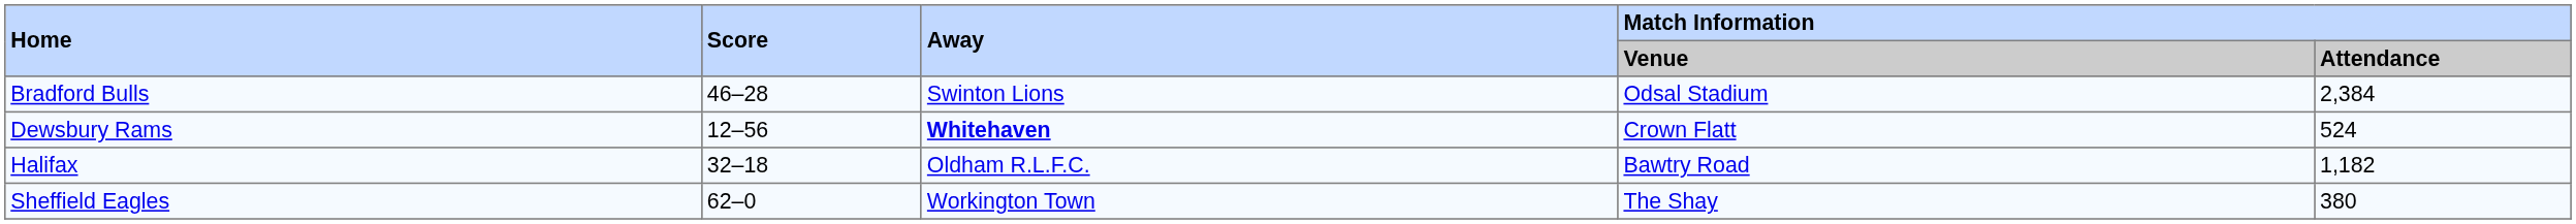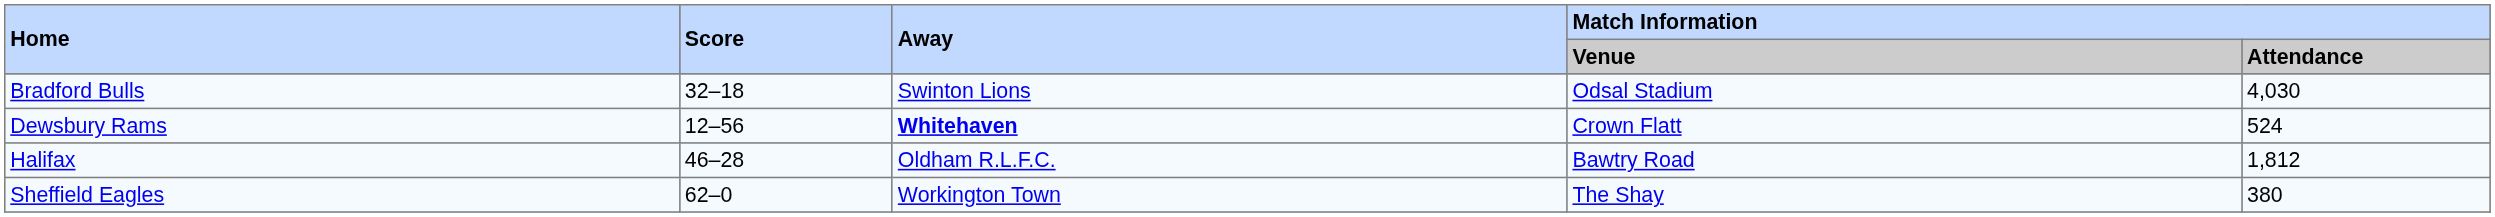 <table border=1 style="border-collapse:collapse; font-size:85%; text-align:left;" cellpadding=3 cellspacing=0 width=100%>
 <tr bgcolor=#C1D8FF>
 <th rowspan=2 width=19%>Home</th>
 <th rowspan=2 width=6%>Score</th>
 <th rowspan=2 width=19%>Away</th>
 <th colspan=6>Match Information</th>
 </tr>
 <tr bgcolor=#CCCCCC>
 <th width=19%>Venue</th>
 <th width=7%>Attendance</th>
 </tr>
 <tr bgcolor=#F5FAFF>
 <td align=left> <a href='#'>Bradford Bulls</a></td>
-<td>46–28</td>
+<td>32–18</td>
 <td align=left> <a href='#'>Swinton Lions</a></td>
 <td><a href='#'>Odsal Stadium</a></td>
-<td>2,384</td>
+<td>4,030</td>
 </tr>
 <tr bgcolor=#F5FAFF>
 <td align=left> <a href='#'>Dewsbury Rams</a></td>
 <td>12–56</td>
 <td align=left><strong> <a href='#'>Whitehaven</a></strong></td>
 <td><a href='#'>Crown Flatt</a></td>
 <td>524</td>
 </tr>
 <tr bgcolor=#F5FAFF>
 <td align=left> <a href='#'>Halifax</a></td>
-<td>32–18</td>
+<td>46–28</td>
 <td align=left> <a href='#'>Oldham R.L.F.C.</a></td>
 <td><a href='#'>Bawtry Road</a></td>
-<td>1,182</td>
+<td>1,812</td>
 </tr>
 <tr bgcolor=#F5FAFF>
 <td align=left> <a href='#'>Sheffield Eagles</a></td>
 <td>62–0</td>
 <td align=left> <a href='#'>Workington Town</a></td>
 <td><a href='#'>The Shay</a></td>
 <td>380</td>
 </tr>
 </table>
